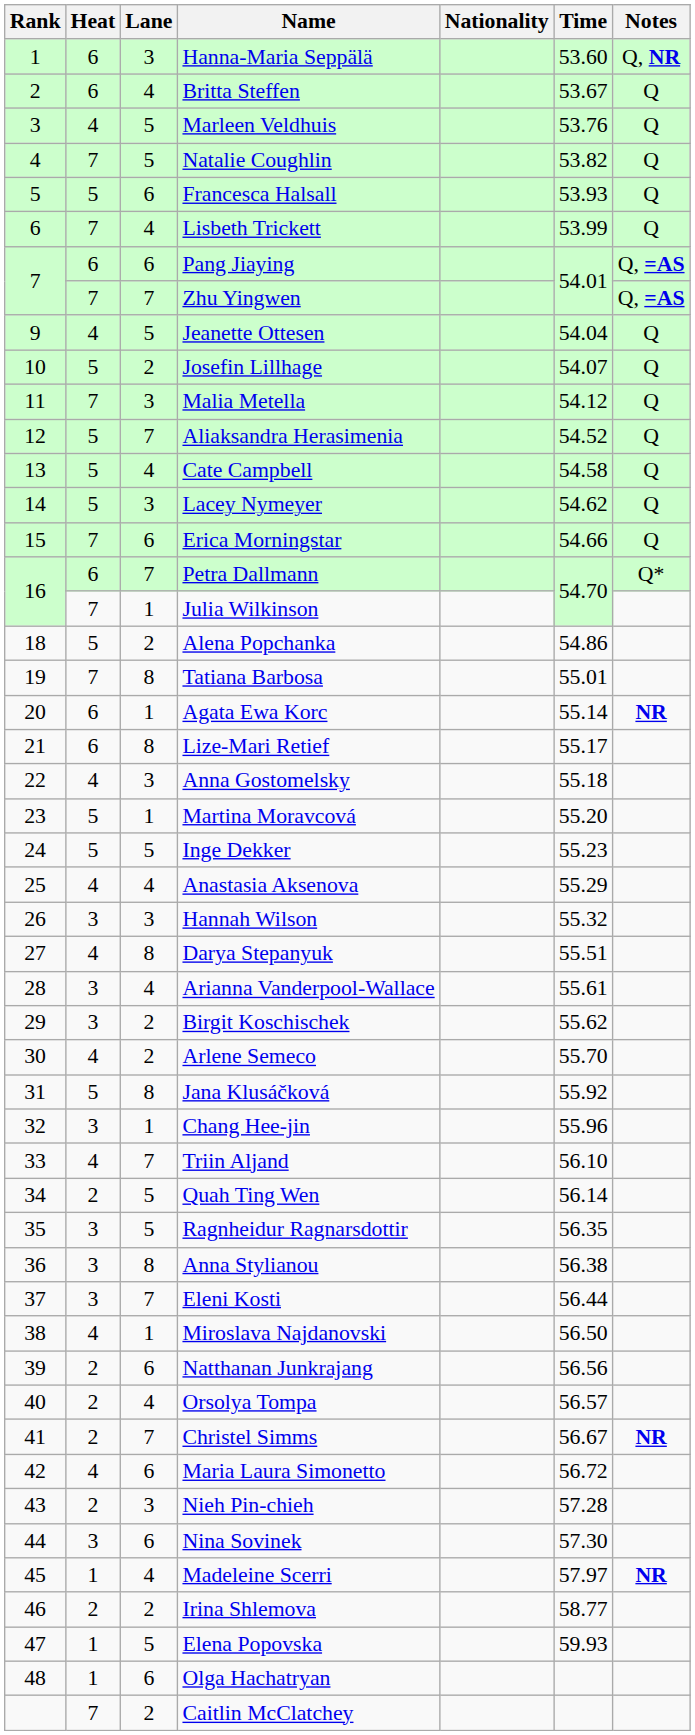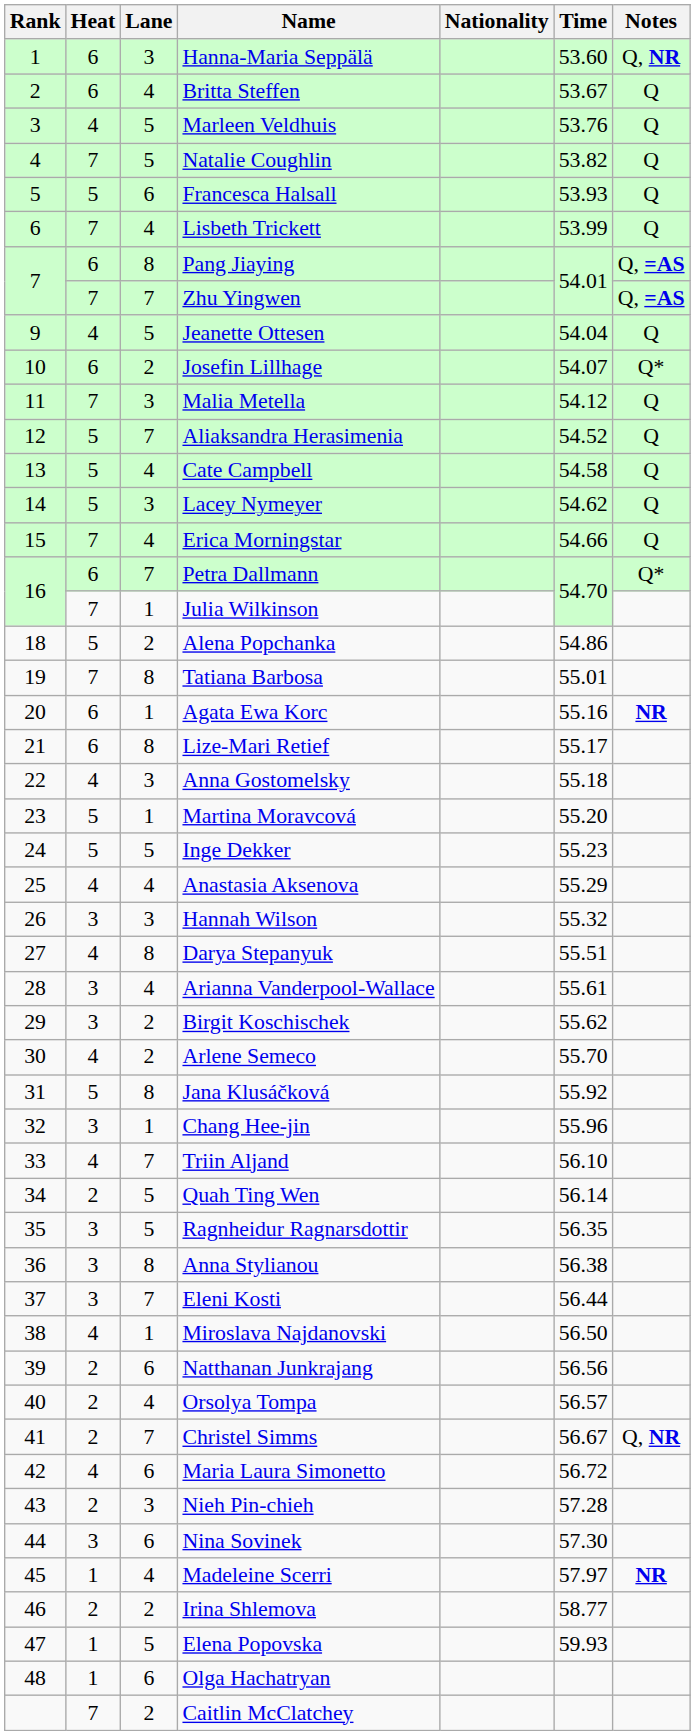 <table class="wikitable sortable" style="text-align:center">
 <tr>
 <th>Rank</th>
 <th>Heat</th>
 <th>Lane</th>
 <th>Name</th>
 <th>Nationality</th>
 <th>Time</th>
 <th>Notes</th>
 </tr>
 <tr bgcolor=ccffcc>
 <td>1</td>
 <td>6</td>
 <td>3</td>
 <td align="left"><a href='#'>Hanna-Maria Seppälä</a></td>
 <td align="left"></td>
 <td>53.60</td>
 <td>Q, <strong><a href='#'>NR</a></strong></td>
 </tr>
 <tr bgcolor=ccffcc>
 <td>2</td>
 <td>6</td>
 <td>4</td>
 <td align="left"><a href='#'>Britta Steffen</a></td>
 <td align="left"></td>
 <td>53.67</td>
 <td>Q</td>
 </tr>
 <tr bgcolor=ccffcc>
 <td>3</td>
 <td>4</td>
 <td>5</td>
 <td align="left"><a href='#'>Marleen Veldhuis</a></td>
 <td align="left"></td>
 <td>53.76</td>
 <td>Q</td>
 </tr>
 <tr bgcolor=ccffcc>
 <td>4</td>
 <td>7</td>
 <td>5</td>
 <td align="left"><a href='#'>Natalie Coughlin</a></td>
 <td align="left"></td>
 <td>53.82</td>
 <td>Q</td>
 </tr>
 <tr bgcolor=ccffcc>
 <td>5</td>
 <td>5</td>
 <td>6</td>
 <td align="left"><a href='#'>Francesca Halsall</a></td>
 <td align="left"></td>
 <td>53.93</td>
 <td>Q</td>
 </tr>
 <tr bgcolor=ccffcc>
 <td>6</td>
 <td>7</td>
 <td>4</td>
 <td align="left"><a href='#'>Lisbeth Trickett</a></td>
 <td align="left"></td>
 <td>53.99</td>
 <td>Q</td>
 </tr>
 <tr bgcolor=ccffcc>
 <td rowspan=2>7</td>
 <td>6</td>
-<td>6</td>
+<td>8</td>
 <td align="left"><a href='#'>Pang Jiaying</a></td>
 <td align="left"></td>
 <td rowspan=2>54.01</td>
 <td>Q, <strong><a href='#'>=AS</a></strong></td>
 </tr>
 <tr bgcolor=ccffcc>
 <td>7</td>
 <td>7</td>
 <td align="left"><a href='#'>Zhu Yingwen</a></td>
 <td align="left"></td>
 <td>Q, <strong><a href='#'>=AS</a></strong></td>
 </tr>
 <tr bgcolor=ccffcc>
 <td>9</td>
 <td>4</td>
 <td>5</td>
 <td align="left"><a href='#'>Jeanette Ottesen</a></td>
 <td align="left"></td>
 <td>54.04</td>
 <td>Q</td>
 </tr>
 <tr bgcolor=ccffcc>
 <td>10</td>
-<td>5</td>
+<td>6</td>
 <td>2</td>
 <td align="left"><a href='#'>Josefin Lillhage</a></td>
 <td align="left"></td>
 <td>54.07</td>
-<td>Q</td>
+<td>Q*</td>
 </tr>
 <tr bgcolor=ccffcc>
 <td>11</td>
 <td>7</td>
 <td>3</td>
 <td align="left"><a href='#'>Malia Metella</a></td>
 <td align="left"></td>
 <td>54.12</td>
 <td>Q</td>
 </tr>
 <tr bgcolor=ccffcc>
 <td>12</td>
 <td>5</td>
 <td>7</td>
 <td align="left"><a href='#'>Aliaksandra Herasimenia</a></td>
 <td align="left"></td>
 <td>54.52</td>
 <td>Q</td>
 </tr>
 <tr bgcolor=ccffcc>
 <td>13</td>
 <td>5</td>
 <td>4</td>
 <td align="left"><a href='#'>Cate Campbell</a></td>
 <td align="left"></td>
 <td>54.58</td>
 <td>Q</td>
 </tr>
 <tr bgcolor=ccffcc>
 <td>14</td>
 <td>5</td>
 <td>3</td>
 <td align="left"><a href='#'>Lacey Nymeyer</a></td>
 <td align="left"></td>
 <td>54.62</td>
 <td>Q</td>
 </tr>
 <tr bgcolor=ccffcc>
 <td>15</td>
 <td>7</td>
-<td>6</td>
+<td>4</td>
 <td align="left"><a href='#'>Erica Morningstar</a></td>
 <td align="left"></td>
 <td>54.66</td>
 <td>Q</td>
 </tr>
 <tr bgcolor=ccffcc>
 <td rowspan=2>16</td>
 <td>6</td>
 <td>7</td>
 <td align="left"><a href='#'>Petra Dallmann</a></td>
 <td align="left"></td>
 <td rowspan=2>54.70</td>
 <td>Q*</td>
 </tr>
 <tr>
 <td>7</td>
 <td>1</td>
 <td align="left"><a href='#'>Julia Wilkinson</a></td>
 <td align="left"></td>
 <td></td>
 </tr>
 <tr>
 <td>18</td>
 <td>5</td>
 <td>2</td>
 <td align="left"><a href='#'>Alena Popchanka</a></td>
 <td align="left"></td>
 <td>54.86</td>
 <td></td>
 </tr>
 <tr>
 <td>19</td>
 <td>7</td>
 <td>8</td>
 <td align="left"><a href='#'>Tatiana Barbosa</a></td>
 <td align="left"></td>
 <td>55.01</td>
 <td></td>
 </tr>
 <tr>
 <td>20</td>
 <td>6</td>
 <td>1</td>
 <td align="left"><a href='#'>Agata Ewa Korc</a></td>
 <td align="left"></td>
-<td>55.14</td>
+<td>55.16</td>
 <td><strong><a href='#'>NR</a></strong></td>
 </tr>
 <tr>
 <td>21</td>
 <td>6</td>
 <td>8</td>
 <td align="left"><a href='#'>Lize-Mari Retief</a></td>
 <td align="left"></td>
 <td>55.17</td>
 <td></td>
 </tr>
 <tr>
 <td>22</td>
 <td>4</td>
 <td>3</td>
 <td align="left"><a href='#'>Anna Gostomelsky</a></td>
 <td align="left"></td>
 <td>55.18</td>
 <td></td>
 </tr>
 <tr>
 <td>23</td>
 <td>5</td>
 <td>1</td>
 <td align="left"><a href='#'>Martina Moravcová</a></td>
 <td align="left"></td>
 <td>55.20</td>
 <td></td>
 </tr>
 <tr>
 <td>24</td>
 <td>5</td>
 <td>5</td>
 <td align="left"><a href='#'>Inge Dekker</a></td>
 <td align="left"></td>
 <td>55.23</td>
 <td></td>
 </tr>
 <tr>
 <td>25</td>
 <td>4</td>
 <td>4</td>
 <td align="left"><a href='#'>Anastasia Aksenova</a></td>
 <td align="left"></td>
 <td>55.29</td>
 <td></td>
 </tr>
 <tr>
 <td>26</td>
 <td>3</td>
 <td>3</td>
 <td align="left"><a href='#'>Hannah Wilson</a></td>
 <td align="left"></td>
 <td>55.32</td>
 <td></td>
 </tr>
 <tr>
 <td>27</td>
 <td>4</td>
 <td>8</td>
 <td align="left"><a href='#'>Darya Stepanyuk</a></td>
 <td align="left"></td>
 <td>55.51</td>
 <td></td>
 </tr>
 <tr>
 <td>28</td>
 <td>3</td>
 <td>4</td>
 <td align="left"><a href='#'>Arianna Vanderpool-Wallace</a></td>
 <td align="left"></td>
 <td>55.61</td>
 <td></td>
 </tr>
 <tr>
 <td>29</td>
 <td>3</td>
 <td>2</td>
 <td align="left"><a href='#'>Birgit Koschischek</a></td>
 <td align="left"></td>
 <td>55.62</td>
 <td></td>
 </tr>
 <tr>
 <td>30</td>
 <td>4</td>
 <td>2</td>
 <td align="left"><a href='#'>Arlene Semeco</a></td>
 <td align="left"></td>
 <td>55.70</td>
 <td></td>
 </tr>
 <tr>
 <td>31</td>
 <td>5</td>
 <td>8</td>
 <td align="left"><a href='#'>Jana Klusáčková</a></td>
 <td align="left"></td>
 <td>55.92</td>
 <td></td>
 </tr>
 <tr>
 <td>32</td>
 <td>3</td>
 <td>1</td>
 <td align="left"><a href='#'>Chang Hee-jin</a></td>
 <td align="left"></td>
 <td>55.96</td>
 <td></td>
 </tr>
 <tr>
 <td>33</td>
 <td>4</td>
 <td>7</td>
 <td align="left"><a href='#'>Triin Aljand</a></td>
 <td align="left"></td>
 <td>56.10</td>
 <td></td>
 </tr>
 <tr>
 <td>34</td>
 <td>2</td>
 <td>5</td>
 <td align="left"><a href='#'>Quah Ting Wen</a></td>
 <td align="left"></td>
 <td>56.14</td>
 <td></td>
 </tr>
 <tr>
 <td>35</td>
 <td>3</td>
 <td>5</td>
 <td align="left"><a href='#'>Ragnheidur Ragnarsdottir</a></td>
 <td align="left"></td>
 <td>56.35</td>
 <td></td>
 </tr>
 <tr>
 <td>36</td>
 <td>3</td>
 <td>8</td>
 <td align="left"><a href='#'>Anna Stylianou</a></td>
 <td align="left"></td>
 <td>56.38</td>
 <td></td>
 </tr>
 <tr>
 <td>37</td>
 <td>3</td>
 <td>7</td>
 <td align="left"><a href='#'>Eleni Kosti</a></td>
 <td align="left"></td>
 <td>56.44</td>
 <td></td>
 </tr>
 <tr>
 <td>38</td>
 <td>4</td>
 <td>1</td>
 <td align="left"><a href='#'>Miroslava Najdanovski</a></td>
 <td align="left"></td>
 <td>56.50</td>
 <td></td>
 </tr>
 <tr>
 <td>39</td>
 <td>2</td>
 <td>6</td>
 <td align="left"><a href='#'>Natthanan Junkrajang</a></td>
 <td align="left"></td>
 <td>56.56</td>
 <td></td>
 </tr>
 <tr>
 <td>40</td>
 <td>2</td>
 <td>4</td>
 <td align="left"><a href='#'>Orsolya Tompa</a></td>
 <td align="left"></td>
 <td>56.57</td>
 <td></td>
 </tr>
 <tr>
 <td>41</td>
 <td>2</td>
 <td>7</td>
 <td align="left"><a href='#'>Christel Simms</a></td>
 <td align="left"></td>
 <td>56.67</td>
-<td><strong><a href='#'>NR</a></strong></td>
+<td>Q, <strong><a href='#'>NR</a></strong></td>
 </tr>
 <tr>
 <td>42</td>
 <td>4</td>
 <td>6</td>
 <td align="left"><a href='#'>Maria Laura Simonetto</a></td>
 <td align="left"></td>
 <td>56.72</td>
 <td></td>
 </tr>
 <tr>
 <td>43</td>
 <td>2</td>
 <td>3</td>
 <td align="left"><a href='#'>Nieh Pin-chieh</a></td>
 <td align="left"></td>
 <td>57.28</td>
 <td></td>
 </tr>
 <tr>
 <td>44</td>
 <td>3</td>
 <td>6</td>
 <td align="left"><a href='#'>Nina Sovinek</a></td>
 <td align="left"></td>
 <td>57.30</td>
 <td></td>
 </tr>
 <tr>
 <td>45</td>
 <td>1</td>
 <td>4</td>
 <td align="left"><a href='#'>Madeleine Scerri</a></td>
 <td align="left"></td>
 <td>57.97</td>
 <td><strong><a href='#'>NR</a></strong></td>
 </tr>
 <tr>
 <td>46</td>
 <td>2</td>
 <td>2</td>
 <td align="left"><a href='#'>Irina Shlemova</a></td>
 <td align="left"></td>
 <td>58.77</td>
 <td></td>
 </tr>
 <tr>
 <td>47</td>
 <td>1</td>
 <td>5</td>
 <td align="left"><a href='#'>Elena Popovska</a></td>
 <td align="left"></td>
 <td>59.93</td>
 <td></td>
 </tr>
 <tr>
 <td>48</td>
 <td>1</td>
 <td>6</td>
 <td align="left"><a href='#'>Olga Hachatryan</a></td>
 <td align="left"></td>
 <td></td>
 <td></td>
 </tr>
 <tr>
 <td></td>
 <td>7</td>
 <td>2</td>
 <td align="left"><a href='#'>Caitlin McClatchey</a></td>
 <td align="left"></td>
 <td></td>
 <td></td>
 </tr>
 </table>
